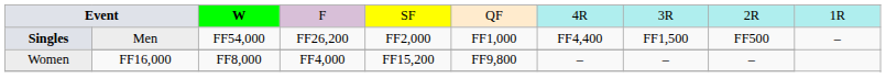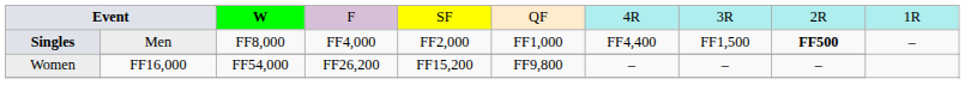 <table class=wikitable style=font-size:90%;text-align:center>
 <tr>
 <td width=200 colspan=2 bgcolor=#dfe2e9><strong>Event</strong></td>
 <td width=80 bgcolor=lime><strong>W</strong></td>
 <td width=85 bgcolor=#D8BFD8>F</td>
 <td width=85 bgcolor=#FFFF00>SF</td>
 <td width=85 bgcolor=#ffebcd>QF</td>
 <td width=85 bgcolor=#afeeee>4R</td>
 <td width=85 bgcolor=#afeeee>3R</td>
 <td width=85 bgcolor=#afeeee>2R</td>
 <td width=85 bgcolor=#afeeee>1R</td>
 </tr>
 <tr>
 <td rowspan=2 bgcolor=#dfe2e9><strong>Singles</strong> </td>
 <td bgcolor=#EDEDED>Men</td>
-<td>FF54,000</td>
-<td>FF26,200</td>
+<td>FF8,000</td>
+<td>FF4,000</td>
 <td>FF2,000</td>
 <td>FF1,000</td>
 <td>FF4,400</td>
 <td>FF1,500</td>
-<td>FF500</td>
+<td><strong>FF500</strong></td>
 <td>–</td>
 </tr>
 <tr>
 </tr>
 <tr>
 <td bgcolor=#EDEDED>Women</td>
 <td>FF16,000</td>
-<td>FF8,000</td>
-<td>FF4,000</td>
+<td>FF54,000</td>
+<td>FF26,200</td>
 <td>FF15,200</td>
 <td>FF9,800</td>
 <td>–</td>
 <td>–</td>
 <td>–</td>
 </tr>
 <tr>
 </tr>
 </table>
